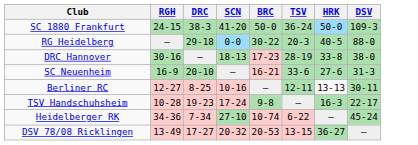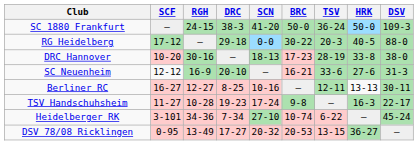 <table class="wikitable" style="text-align: center;">
 <tr>
 <th bgcolor="#efefef" width="200">Club</th>
+<th bgcolor="#efefef" width="40"><a href='#'>SCF</a></th>
 <th bgcolor="#efefef" width="40"><a href='#'>RGH</a></th>
 <th bgcolor="#efefef" width="40"><a href='#'>DRC</a></th>
 <th bgcolor="#efefef" width="40"><a href='#'>SCN</a></th>
 <th bgcolor="#efefef" width="40"><a href='#'>BRC</a></th>
 <th bgcolor="#efefef" width="40"><a href='#'>TSV</a></th>
 <th bgcolor="#efefef" width="40"><a href='#'>HRK</a></th>
 <th bgcolor="#efefef" width="40"><a href='#'>DSV</a></th>
 </tr>
 <tr align=center>
 <td><a href='#'>SC 1880 Frankfurt</a></td>
+<td bgcolor="#efefef">—</td>
 <td bgcolor=#ACE1AF>24-15</td>
 <td bgcolor=#ACE1AF>38-3</td>
 <td bgcolor=#ACE1AF>41-20</td>
 <td bgcolor=#ACE1AF>50-0</td>
 <td bgcolor=#ACE1AF>36-24</td>
 <td bgcolor=#9BDDFF>50-0</td>
 <td bgcolor=#ACE1AF>109-3</td>
 </tr>
 <tr align=center>
 <td><a href='#'>RG Heidelberg</a></td>
+<td bgcolor=#ACE1AF>17-12</td>
 <td bgcolor="#efefef">—</td>
 <td bgcolor=#ACE1AF>29-18</td>
 <td bgcolor=#9BDDFF>0-0</td>
 <td bgcolor=#ACE1AF>30-22</td>
 <td bgcolor=#ACE1AF>20-3</td>
 <td bgcolor=#ACE1AF>40-5</td>
 <td bgcolor=#ACE1AF>88-0</td>
 </tr>
 <tr align=center>
 <td><a href='#'>DRC Hannover</a></td>
+<td bgcolor=#ffcccc>10-20</td>
 <td bgcolor=#ACE1AF>30-16</td>
 <td bgcolor="#efefef">—</td>
 <td bgcolor=#ACE1AF>18-13</td>
 <td bgcolor=#ffcccc>17-23</td>
 <td bgcolor=#ACE1AF>28-19</td>
 <td bgcolor=#ACE1AF>33-8</td>
 <td bgcolor=#ACE1AF>38-0</td>
 </tr>
 <tr align=center>
 <td><a href='#'>SC Neuenheim</a></td>
+<td>12-12</td>
 <td bgcolor=#ACE1AF>16-9</td>
 <td bgcolor=#ACE1AF>20-10</td>
 <td bgcolor="#efefef">—</td>
 <td bgcolor=#ffcccc>16-21</td>
 <td bgcolor=#ACE1AF>33-6</td>
 <td bgcolor=#ACE1AF>27-6</td>
 <td bgcolor=#ACE1AF>31-3</td>
 </tr>
 <tr align=center>
 <td><a href='#'>Berliner RC</a></td>
+<td bgcolor=#ffcccc>16-27</td>
 <td bgcolor=#ffcccc>12-27</td>
 <td bgcolor=#ffcccc>8-25</td>
 <td bgcolor=#ffcccc>10-16</td>
 <td bgcolor="#efefef">—</td>
 <td bgcolor=#ACE1AF>12-11</td>
 <td>13-13</td>
 <td bgcolor=#ACE1AF>30-11</td>
 </tr>
 <tr align=center>
 <td><a href='#'>TSV Handschuhsheim</a></td>
+<td bgcolor=#ffcccc>11-27</td>
 <td bgcolor=#ffcccc>10-28</td>
 <td bgcolor=#ffcccc>19-23</td>
 <td bgcolor=#ffcccc>17-24</td>
 <td bgcolor=#ACE1AF>9-8</td>
 <td bgcolor="#efefef">—</td>
 <td bgcolor=#ACE1AF>16-3</td>
 <td bgcolor=#ACE1AF>22-17</td>
 </tr>
 <tr align=center>
 <td><a href='#'>Heidelberger RK</a></td>
+<td bgcolor=#ffcccc>3-101</td>
 <td bgcolor=#ffcccc>34-36</td>
 <td bgcolor=#ffcccc>7-34</td>
 <td bgcolor=#ACE1AF>27-10</td>
 <td bgcolor=#ffcccc>10-74</td>
 <td bgcolor=#ffcccc>6-22</td>
 <td bgcolor="#efefef">—</td>
 <td bgcolor=#ACE1AF>45-24</td>
 </tr>
 <tr align=center>
 <td><a href='#'>DSV 78/08 Ricklingen</a></td>
+<td bgcolor=#ffcccc>0-95</td>
 <td bgcolor=#ffcccc>13-49</td>
 <td bgcolor=#ffcccc>17-27</td>
 <td bgcolor=#ffcccc>20-32</td>
 <td bgcolor=#ffcccc>20-53</td>
 <td bgcolor=#ffcccc>13-15</td>
 <td bgcolor=#ACE1AF>36-27</td>
 <td bgcolor="#efefef">—</td>
 </tr>
 </table>
